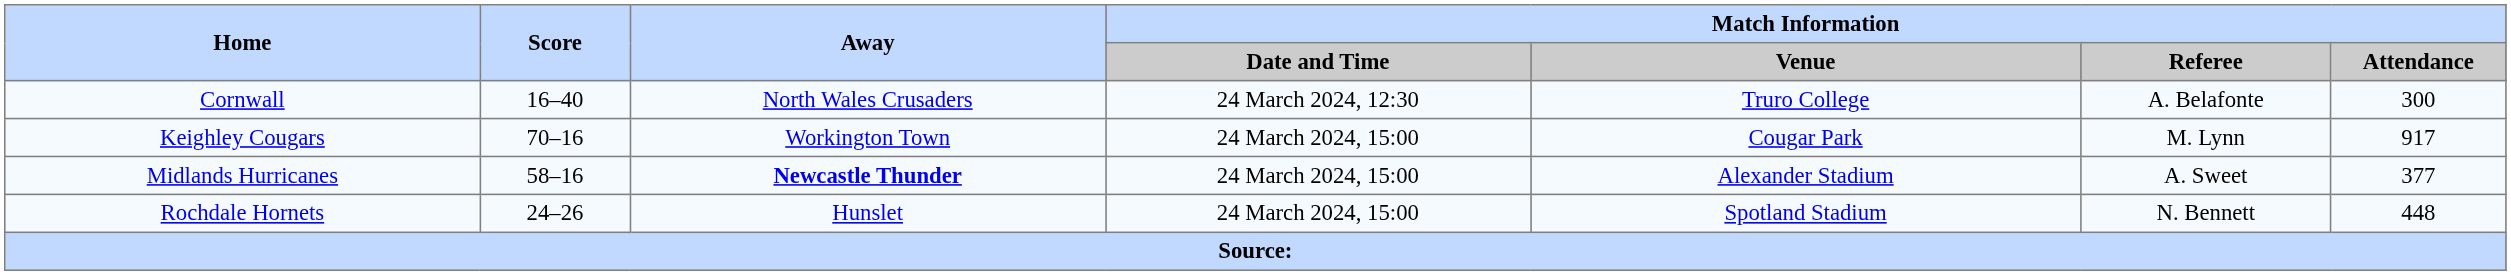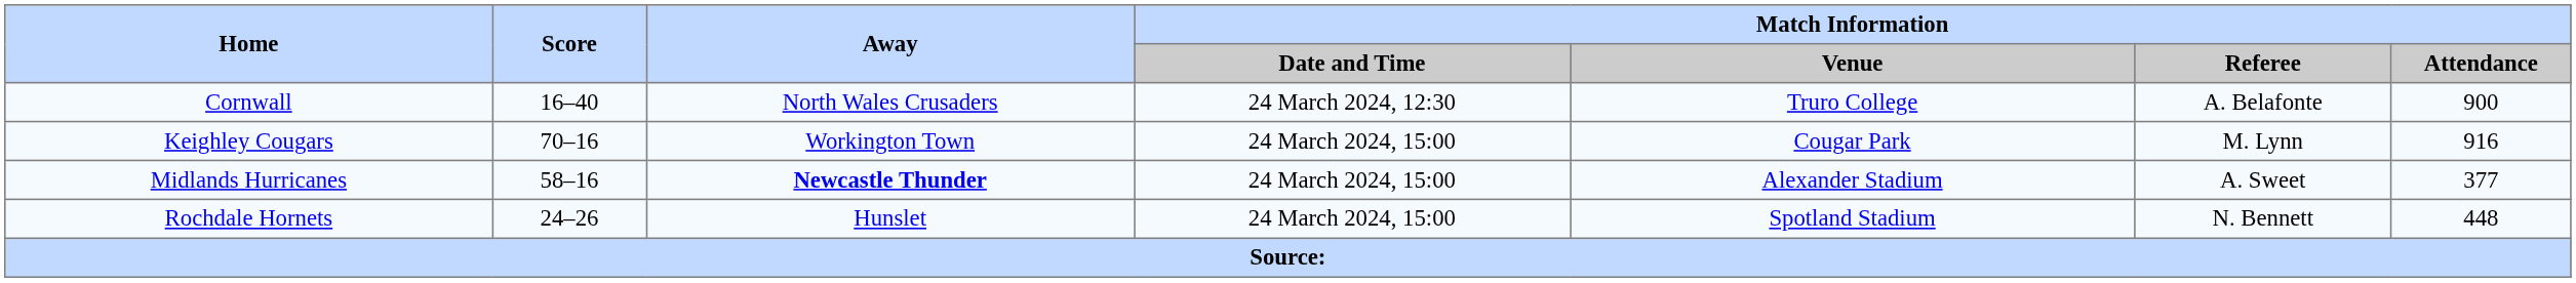 <table border=1 style="border-collapse:collapse; font-size:90%; text-align:center;" cellpadding=3 cellspacing=0 width=100%>
 <tr bgcolor=#C1D8FF>
 <th scope="col" rowspan=2 width=19%>Home</th>
 <th scope="col" rowspan=2 width=6%>Score</th>
 <th scope="col" rowspan=2 width=19%>Away</th>
 <th colspan=6>Match Information</th>
 </tr>
 <tr bgcolor=#CCCCCC>
 <th scope="col" width=17%>Date and Time</th>
 <th scope="col" width=22%>Venue</th>
 <th scope="col" width=10%>Referee</th>
 <th scope="col" width=7%>Attendance</th>
 </tr>
 <tr bgcolor=#F5FAFF>
 <td> <a href='#'>Cornwall</a></td>
 <td>16–40</td>
 <td>  <a href='#'>North Wales Crusaders</a></td>
 <td>24 March 2024, 12:30</td>
 <td><a href='#'>Truro College</a></td>
 <td>A. Belafonte</td>
-<td>300</td>
+<td>900</td>
 </tr>
 <tr bgcolor=#F5FAFF>
 <td> <a href='#'>Keighley Cougars</a></td>
 <td>70–16</td>
 <td> <a href='#'>Workington Town</a></td>
 <td>24 March 2024, 15:00</td>
 <td><a href='#'>Cougar Park</a></td>
 <td>M. Lynn</td>
-<td>917</td>
+<td>916</td>
 </tr>
 <tr bgcolor=#F5FAFF>
 <td> <a href='#'>Midlands Hurricanes</a></td>
 <td>58–16</td>
 <td><strong> <a href='#'>Newcastle Thunder</a></strong></td>
 <td>24 March 2024, 15:00</td>
 <td><a href='#'>Alexander Stadium</a></td>
 <td>A. Sweet</td>
 <td>377</td>
 </tr>
 <tr bgcolor=#F5FAFF>
 <td> <a href='#'>Rochdale Hornets</a></td>
 <td>24–26</td>
 <td> <a href='#'>Hunslet</a></td>
 <td>24 March 2024, 15:00</td>
 <td><a href='#'>Spotland Stadium</a></td>
 <td>N. Bennett</td>
 <td>448</td>
 </tr>
 <tr style="background:#c1d8ff;">
 <th colspan=7>Source:</th>
 </tr>
 </table>
